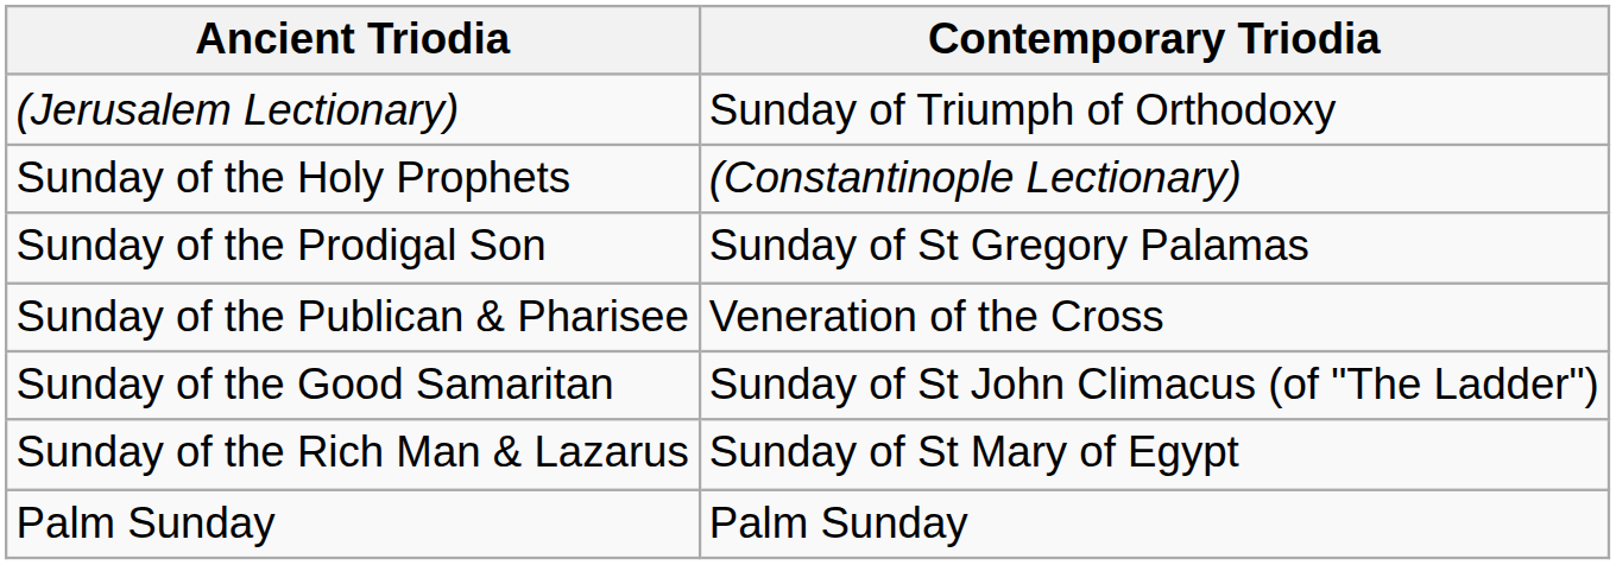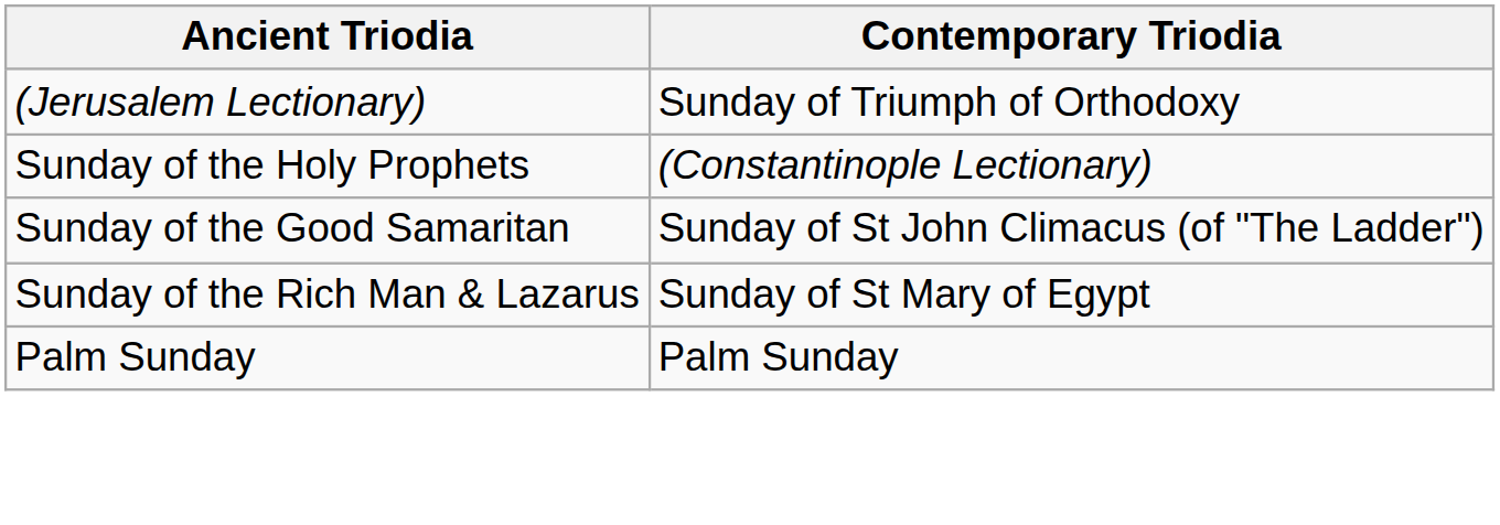 <table class="wikitable">
 <tr>
 <th>Ancient Triodia</th>
 <th>Contemporary Triodia</th>
 </tr>
 <tr>
 <td><em>(Jerusalem Lectionary)</em></td>
 <td>Sunday of Triumph of Orthodoxy</td>
 </tr>
 <tr>
 <td>Sunday of the Holy Prophets</td>
 <td><em>(Constantinople Lectionary)</em></td>
 </tr>
 <tr>
-<td>Sunday of the Prodigal Son</td>
-<td>Sunday of St Gregory Palamas</td>
-</tr>
-<tr>
-<td>Sunday of the Publican & Pharisee</td>
-<td>Veneration of the Cross</td>
-</tr>
-<tr>
 <td>Sunday of the Good Samaritan</td>
 <td>Sunday of St John Climacus (of "The Ladder")</td>
 </tr>
 <tr>
 <td>Sunday of the Rich Man & Lazarus</td>
 <td>Sunday of St Mary of Egypt</td>
 </tr>
 <tr>
 <td>Palm Sunday</td>
 <td>Palm Sunday</td>
 </tr>
 </table>
